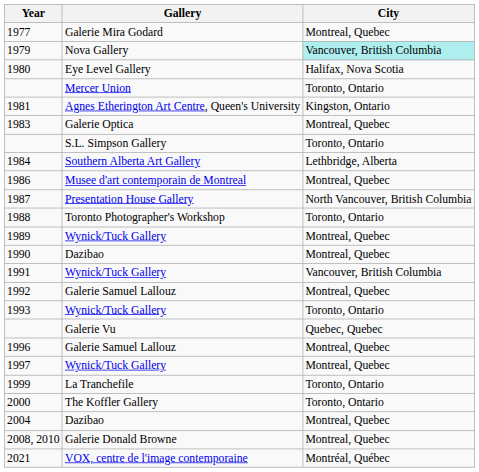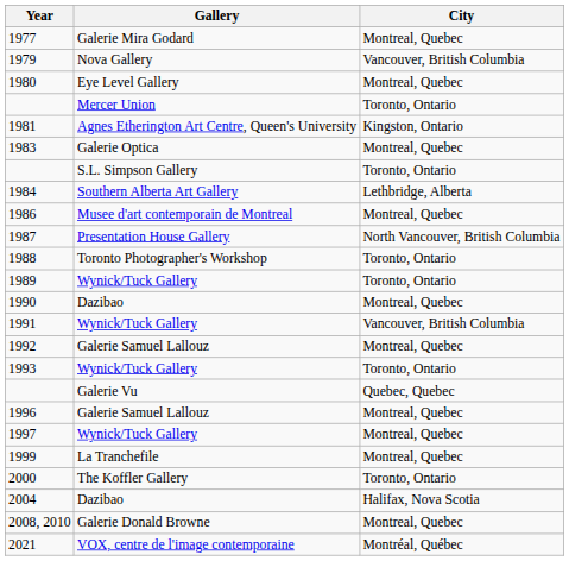 <table class="wikitable">
 <tr>
 <th>Year</th>
 <th>Gallery</th>
 <th>City</th>
 </tr>
 <tr>
 <td>1977</td>
 <td>Galerie Mira Godard</td>
 <td>Montreal, Quebec</td>
 </tr>
 <tr>
 <td>1979</td>
 <td>Nova Gallery</td>
-<td style="background: paleturquoise;">Vancouver, British Columbia</td>
+<td>Vancouver, British Columbia</td>
 </tr>
 <tr>
 <td>1980</td>
 <td>Eye Level Gallery</td>
-<td>Halifax, Nova Scotia</td>
+<td>Montreal, Quebec</td>
 </tr>
 <tr>
 <td></td>
 <td><a href='#'>Mercer Union</a></td>
 <td>Toronto, Ontario</td>
 </tr>
 <tr>
 <td>1981</td>
 <td><a href='#'>Agnes Etherington Art Centre</a>, Queen's University</td>
 <td>Kingston, Ontario</td>
 </tr>
 <tr>
 <td>1983</td>
 <td>Galerie Optica</td>
 <td>Montreal, Quebec</td>
 </tr>
 <tr>
 <td></td>
 <td>S.L. Simpson Gallery</td>
 <td>Toronto, Ontario</td>
 </tr>
 <tr>
 <td>1984</td>
 <td><a href='#'>Southern Alberta Art Gallery</a></td>
 <td>Lethbridge, Alberta</td>
 </tr>
 <tr>
 <td>1986</td>
 <td><a href='#'>Musee d'art contemporain de Montreal</a></td>
 <td>Montreal, Quebec</td>
 </tr>
 <tr>
 <td>1987</td>
 <td><a href='#'>Presentation House Gallery</a></td>
 <td>North Vancouver, British Columbia</td>
 </tr>
 <tr>
 <td>1988</td>
 <td>Toronto Photographer's Workshop</td>
 <td>Toronto, Ontario</td>
 </tr>
 <tr>
 <td>1989</td>
 <td><a href='#'>Wynick/Tuck Gallery</a></td>
-<td>Montreal, Quebec</td>
+<td>Toronto, Ontario</td>
 </tr>
 <tr>
 <td>1990</td>
 <td>Dazibao</td>
 <td>Montreal, Quebec</td>
 </tr>
 <tr>
 <td>1991</td>
 <td><a href='#'>Wynick/Tuck Gallery</a></td>
 <td>Vancouver, British Columbia</td>
 </tr>
 <tr>
 <td>1992</td>
 <td>Galerie Samuel Lallouz</td>
 <td>Montreal, Quebec</td>
 </tr>
 <tr>
 <td>1993</td>
 <td><a href='#'>Wynick/Tuck Gallery</a></td>
 <td>Toronto, Ontario</td>
 </tr>
 <tr>
 <td></td>
 <td>Galerie Vu</td>
 <td>Quebec, Quebec</td>
 </tr>
 <tr>
 <td>1996</td>
 <td>Galerie Samuel Lallouz</td>
 <td>Montreal, Quebec</td>
 </tr>
 <tr>
 <td>1997</td>
 <td><a href='#'>Wynick/Tuck Gallery</a></td>
 <td>Montreal, Quebec</td>
 </tr>
 <tr>
 <td>1999</td>
 <td>La Tranchefile</td>
-<td>Toronto, Ontario</td>
+<td>Montreal, Quebec</td>
 </tr>
 <tr>
 <td>2000</td>
 <td>The Koffler Gallery</td>
 <td>Toronto, Ontario</td>
 </tr>
 <tr>
 <td>2004</td>
 <td>Dazibao</td>
-<td>Montreal, Quebec</td>
+<td>Halifax, Nova Scotia</td>
 </tr>
 <tr>
 <td>2008, 2010</td>
 <td>Galerie Donald Browne</td>
 <td>Montreal, Quebec</td>
 </tr>
 <tr>
 <td>2021</td>
 <td><a href='#'>VOX, centre de l'image contemporaine</a></td>
 <td>Montréal, Québec</td>
 </tr>
 </table>
